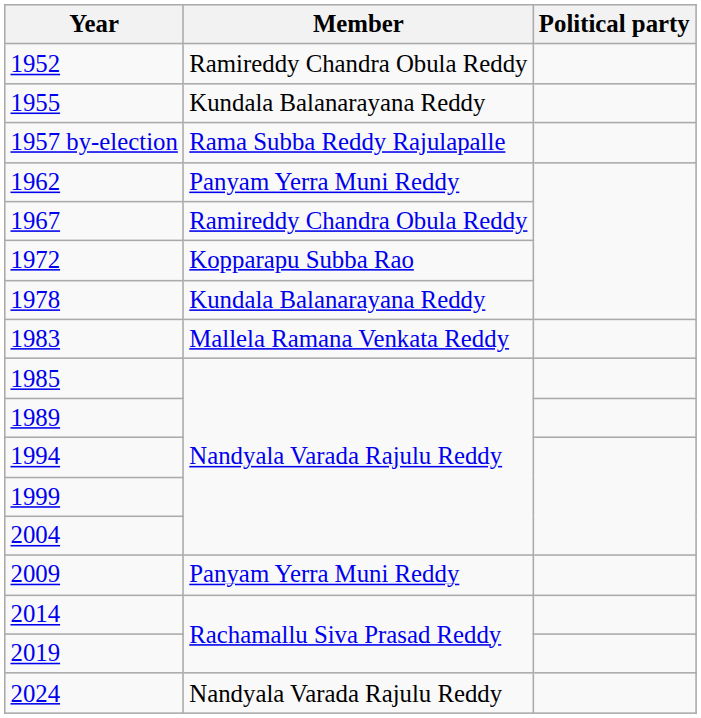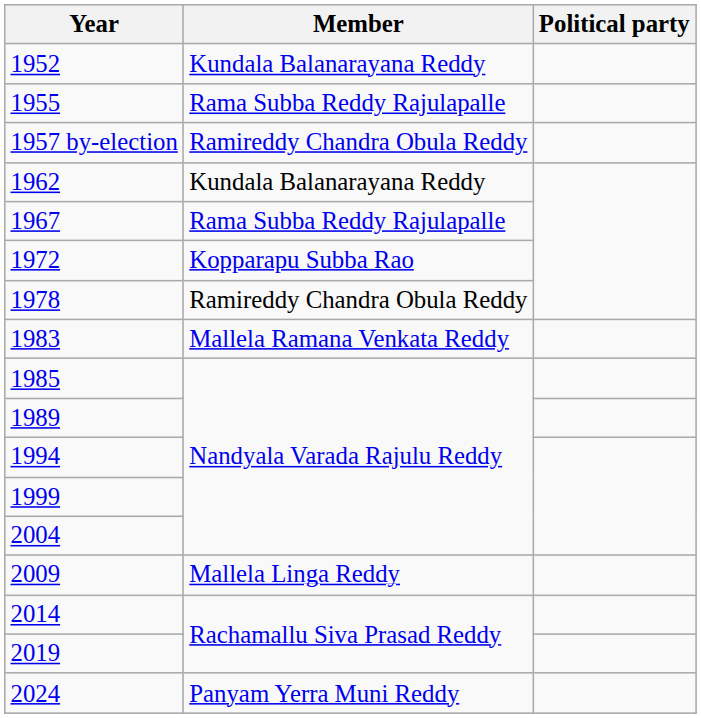 <table class="wikitable sortable">
 <tr>
 <th>Year</th>
 <th>Member</th>
 <th colspan="2">Political party</th>
 </tr>
 <tr>
 <td><a href='#'>1952</a></td>
-<td>Ramireddy Chandra Obula Reddy</td>
+<td><a href='#'>Kundala Balanarayana Reddy</a></td>
 <td></td>
 </tr>
 <tr>
 <td><a href='#'>1955</a></td>
-<td>Kundala Balanarayana Reddy</td>
+<td><a href='#'>Rama Subba Reddy Rajulapalle</a></td>
 <td></td>
 </tr>
 <tr>
 <td><a href='#'>1957 by-election</a></td>
-<td><a href='#'>Rama Subba Reddy Rajulapalle</a></td>
+<td><a href='#'>Ramireddy Chandra Obula Reddy</a></td>
 <td></td>
 </tr>
 <tr>
 <td><a href='#'>1962</a></td>
-<td><a href='#'>Panyam Yerra Muni Reddy</a></td>
+<td>Kundala Balanarayana Reddy</td>
 </tr>
 <tr>
 <td><a href='#'>1967</a></td>
-<td><a href='#'>Ramireddy Chandra Obula Reddy</a></td>
+<td><a href='#'>Rama Subba Reddy Rajulapalle</a></td>
 </tr>
 <tr>
 <td><a href='#'>1972</a></td>
 <td><a href='#'>Kopparapu Subba Rao</a></td>
 </tr>
 <tr>
 <td><a href='#'>1978</a></td>
-<td><a href='#'>Kundala Balanarayana Reddy</a></td>
+<td>Ramireddy Chandra Obula Reddy</td>
 </tr>
 <tr>
 <td><a href='#'>1983</a></td>
 <td><a href='#'>Mallela Ramana Venkata Reddy</a></td>
 <td></td>
 </tr>
 <tr>
 <td><a href='#'>1985</a></td>
 <td rowspan=5><a href='#'>Nandyala Varada Rajulu Reddy</a></td>
 </tr>
 <tr>
 <td><a href='#'>1989</a></td>
 <td></td>
 </tr>
 <tr>
 <td><a href='#'>1994</a></td>
 </tr>
 <tr>
 <td><a href='#'>1999</a></td>
 </tr>
 <tr>
 <td><a href='#'>2004</a></td>
 </tr>
 <tr>
 <td><a href='#'>2009</a></td>
-<td><a href='#'>Panyam Yerra Muni Reddy</a></td>
+<td><a href='#'>Mallela Linga Reddy</a></td>
 <td></td>
 </tr>
 <tr>
 <td><a href='#'>2014</a></td>
 <td rowspan=2><a href='#'>Rachamallu Siva Prasad Reddy</a></td>
 <td></td>
 </tr>
 <tr>
 <td><a href='#'>2019</a></td>
 </tr>
 <tr>
 <td><a href='#'>2024</a></td>
-<td>Nandyala Varada Rajulu Reddy</td>
+<td><a href='#'>Panyam Yerra Muni Reddy</a></td>
 <td></td>
 </tr>
 </table>
